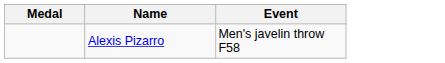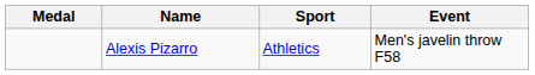 <table class="wikitable">
 <tr>
 <th style="width:6em">Medal</th>
 <th style="width:10em">Name</th>
+<th style="width:7em">Sport</th>
 <th style="width:10em">Event</th>
 </tr>
 <tr>
 <td></td>
 <td><a href='#'>Alexis Pizarro</a></td>
+<td><a href='#'>Athletics</a></td>
 <td>Men's javelin throw F58</td>
 </tr>
 </table>
